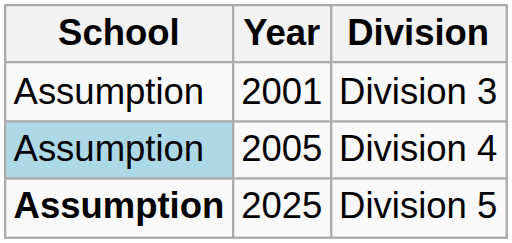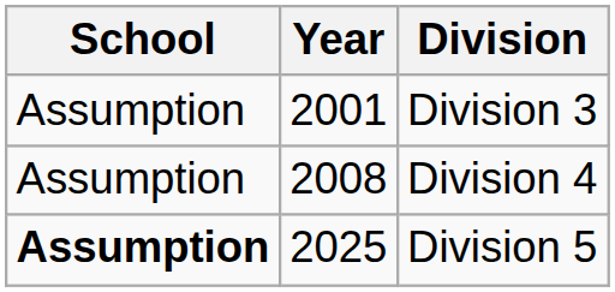 <table class="wikitable">
 <tr>
 <th>School</th>
 <th>Year</th>
 <th>Division</th>
 </tr>
 <tr>
 <td>Assumption</td>
 <td>2001</td>
 <td>Division 3</td>
 </tr>
 <tr>
-<td style="background: lightblue;">Assumption</td>
-<td>2005</td>
+<td>Assumption</td>
+<td>2008</td>
 <td>Division 4</td>
 </tr>
 <tr>
 <td><strong>Assumption</strong></td>
 <td>2025</td>
 <td>Division 5</td>
 </tr>
 </table>
